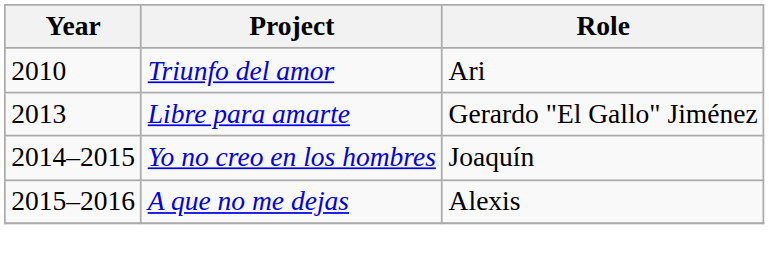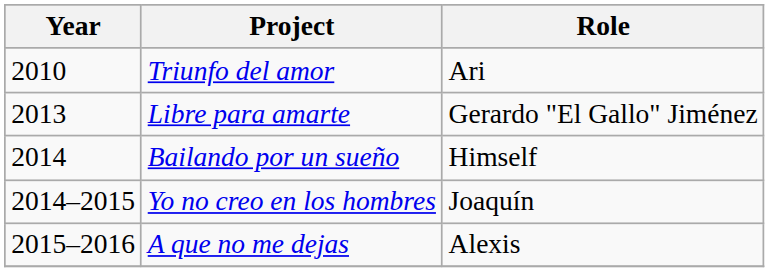 <table class="wikitable sortable">
 <tr>
 <th>Year</th>
 <th>Project</th>
 <th>Role</th>
 </tr>
 <tr>
 <td>2010</td>
 <td><em><a href='#'>Triunfo del amor</a></em></td>
 <td>Ari</td>
 </tr>
 <tr>
 <td>2013</td>
 <td><em><a href='#'>Libre para amarte</a></em></td>
 <td>Gerardo "El Gallo" Jiménez</td>
 </tr>
 <tr>
+<td>2014</td>
+<td><em><a href='#'>Bailando por un sueño</a></em></td>
+<td>Himself</td>
+</tr>
+<tr>
 <td>2014–2015</td>
 <td><em><a href='#'>Yo no creo en los hombres</a></em></td>
 <td>Joaquín</td>
 </tr>
 <tr>
 <td>2015–2016</td>
 <td><em><a href='#'>A que no me dejas</a></em></td>
 <td>Alexis</td>
 </tr>
 <tr>
 </tr>
 </table>
